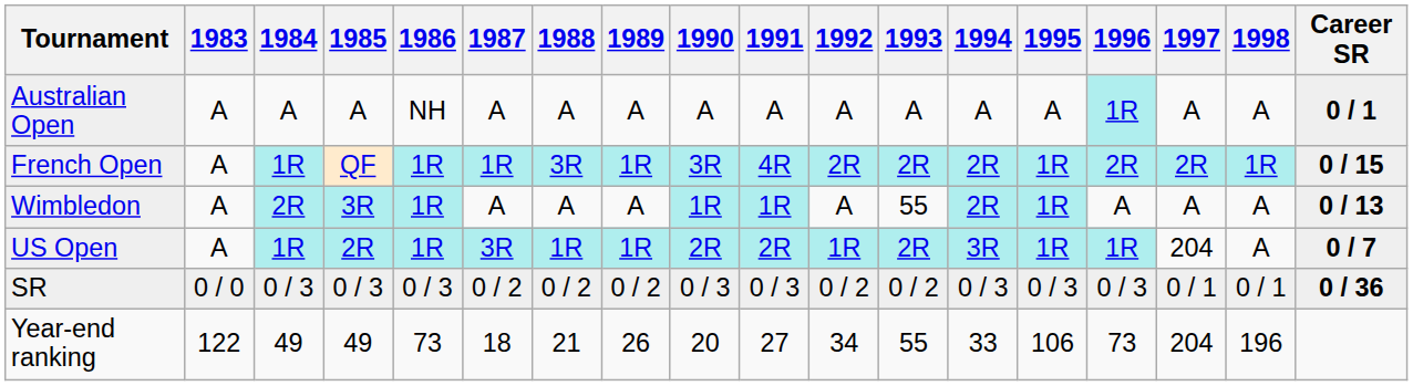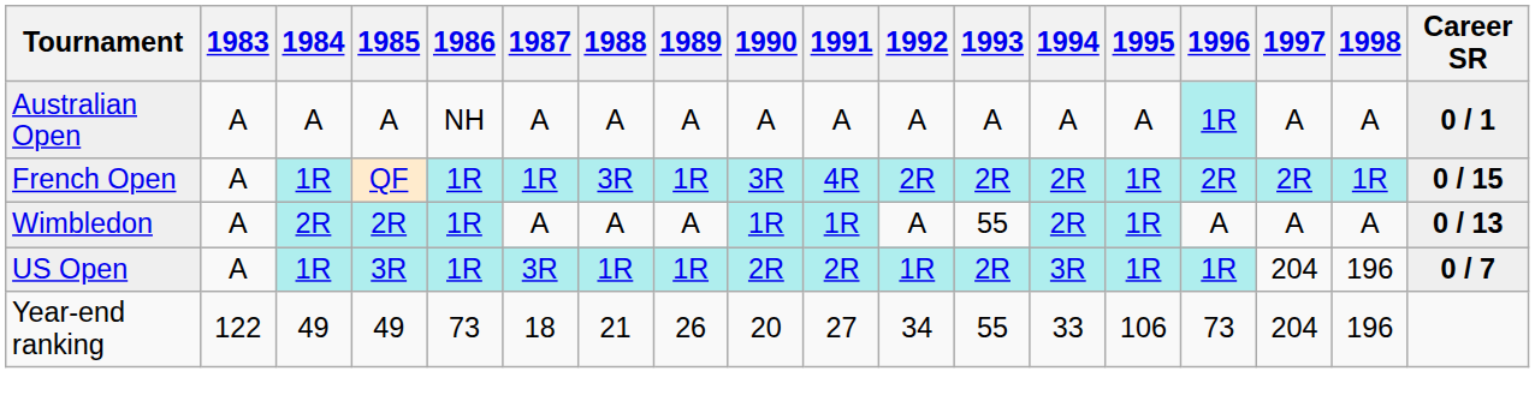 <table class="wikitable">
 <tr>
 <th>Tournament</th>
 <th><a href='#'>1983</a></th>
 <th><a href='#'>1984</a></th>
 <th><a href='#'>1985</a></th>
 <th><a href='#'>1986</a></th>
 <th><a href='#'>1987</a></th>
 <th><a href='#'>1988</a></th>
 <th><a href='#'>1989</a></th>
 <th><a href='#'>1990</a></th>
 <th><a href='#'>1991</a></th>
 <th><a href='#'>1992</a></th>
 <th><a href='#'>1993</a></th>
 <th><a href='#'>1994</a></th>
 <th><a href='#'>1995</a></th>
 <th><a href='#'>1996</a></th>
 <th><a href='#'>1997</a></th>
 <th><a href='#'>1998</a></th>
 <th>Career SR</th>
 </tr>
 <tr>
 <td style="background:#EFEFEF;"><a href='#'>Australian Open</a></td>
 <td align="center">A</td>
 <td align="center">A</td>
 <td align="center">A</td>
 <td align="center">NH</td>
 <td align="center">A</td>
 <td align="center">A</td>
 <td align="center">A</td>
 <td align="center">A</td>
 <td align="center">A</td>
 <td align="center">A</td>
 <td align="center">A</td>
 <td align="center">A</td>
 <td align="center">A</td>
 <td align="center" style="background:#afeeee;"><a href='#'>1R</a></td>
 <td align="center">A</td>
 <td align="center">A</td>
 <td align="center" style="background:#EFEFEF;"><strong>0 / 1</strong></td>
 </tr>
 <tr>
 <td style="background:#EFEFEF;"><a href='#'>French Open</a></td>
 <td align="center">A</td>
 <td align="center" style="background:#afeeee;"><a href='#'>1R</a></td>
 <td align="center" style="background:#ffebcd;"><a href='#'>QF</a></td>
 <td align="center" style="background:#afeeee;"><a href='#'>1R</a></td>
 <td align="center" style="background:#afeeee;"><a href='#'>1R</a></td>
 <td align="center" style="background:#afeeee;"><a href='#'>3R</a></td>
 <td align="center" style="background:#afeeee;"><a href='#'>1R</a></td>
 <td align="center" style="background:#afeeee;"><a href='#'>3R</a></td>
 <td align="center" style="background:#afeeee;"><a href='#'>4R</a></td>
 <td align="center" style="background:#afeeee;"><a href='#'>2R</a></td>
 <td align="center" style="background:#afeeee;"><a href='#'>2R</a></td>
 <td align="center" style="background:#afeeee;"><a href='#'>2R</a></td>
 <td align="center" style="background:#afeeee;"><a href='#'>1R</a></td>
 <td align="center" style="background:#afeeee;"><a href='#'>2R</a></td>
 <td align="center" style="background:#afeeee;"><a href='#'>2R</a></td>
 <td align="center" style="background:#afeeee;"><a href='#'>1R</a></td>
 <td align="center" style="background:#EFEFEF;"><strong>0 / 15</strong></td>
 </tr>
 <tr>
 <td style="background:#EFEFEF;"><a href='#'>Wimbledon</a></td>
 <td align="center">A</td>
 <td align="center" style="background:#afeeee;"><a href='#'>2R</a></td>
-<td align="center" style="background:#afeeee;"><a href='#'>3R</a></td>
+<td align="center" style="background:#afeeee;"><a href='#'>2R</a></td>
 <td align="center" style="background:#afeeee;"><a href='#'>1R</a></td>
 <td align="center">A</td>
 <td align="center">A</td>
 <td align="center">A</td>
 <td align="center" style="background:#afeeee;"><a href='#'>1R</a></td>
 <td align="center" style="background:#afeeee;"><a href='#'>1R</a></td>
 <td align="center">A</td>
 <td align="center">55</td>
 <td align="center" style="background:#afeeee;"><a href='#'>2R</a></td>
 <td align="center" style="background:#afeeee;"><a href='#'>1R</a></td>
 <td align="center">A</td>
 <td align="center">A</td>
 <td align="center">A</td>
 <td align="center" style="background:#EFEFEF;"><strong>0 / 13</strong></td>
 </tr>
 <tr>
 <td style="background:#EFEFEF;"><a href='#'>US Open</a></td>
 <td align="center">A</td>
 <td align="center" style="background:#afeeee;"><a href='#'>1R</a></td>
-<td align="center" style="background:#afeeee;"><a href='#'>2R</a></td>
+<td align="center" style="background:#afeeee;"><a href='#'>3R</a></td>
 <td align="center" style="background:#afeeee;"><a href='#'>1R</a></td>
 <td align="center" style="background:#afeeee;"><a href='#'>3R</a></td>
 <td align="center" style="background:#afeeee;"><a href='#'>1R</a></td>
 <td align="center" style="background:#afeeee;"><a href='#'>1R</a></td>
 <td align="center" style="background:#afeeee;"><a href='#'>2R</a></td>
 <td align="center" style="background:#afeeee;"><a href='#'>2R</a></td>
 <td align="center" style="background:#afeeee;"><a href='#'>1R</a></td>
 <td align="center" style="background:#afeeee;"><a href='#'>2R</a></td>
 <td align="center" style="background:#afeeee;"><a href='#'>3R</a></td>
 <td align="center" style="background:#afeeee;"><a href='#'>1R</a></td>
 <td align="center" style="background:#afeeee;"><a href='#'>1R</a></td>
 <td align="center">204</td>
-<td align="center">A</td>
+<td align="center">196</td>
 <td align="center" style="background:#EFEFEF;"><strong>0 / 7</strong></td>
-</tr>
-<tr>
-<td style="background:#EFEFEF;">SR</td>
-<td align="center" style="background:#EFEFEF;">0 / 0</td>
-<td align="center" style="background:#EFEFEF;">0 / 3</td>
-<td align="center" style="background:#EFEFEF;">0 / 3</td>
-<td align="center" style="background:#EFEFEF;">0 / 3</td>
-<td align="center" style="background:#EFEFEF;">0 / 2</td>
-<td align="center" style="background:#EFEFEF;">0 / 2</td>
-<td align="center" style="background:#EFEFEF;">0 / 2</td>
-<td align="center" style="background:#EFEFEF;">0 / 3</td>
-<td align="center" style="background:#EFEFEF;">0 / 3</td>
-<td align="center" style="background:#EFEFEF;">0 / 2</td>
-<td align="center" style="background:#EFEFEF;">0 / 2</td>
-<td align="center" style="background:#EFEFEF;">0 / 3</td>
-<td align="center" style="background:#EFEFEF;">0 / 3</td>
-<td align="center" style="background:#EFEFEF;">0 / 3</td>
-<td align="center" style="background:#EFEFEF;">0 / 1</td>
-<td align="center" style="background:#EFEFEF;">0 / 1</td>
-<td align="center" style="background:#EFEFEF;"><strong>0 / 36</strong></td>
 </tr>
 <tr>
 <td align=left>Year-end ranking</td>
 <td align="center">122</td>
 <td align="center">49</td>
 <td align="center">49</td>
 <td align="center">73</td>
 <td align="center">18</td>
 <td align="center">21</td>
 <td align="center">26</td>
 <td align="center">20</td>
 <td align="center">27</td>
 <td align="center">34</td>
 <td align="center">55</td>
 <td align="center">33</td>
 <td align="center">106</td>
 <td align="center">73</td>
 <td align="center">204</td>
 <td align="center">196</td>
 </tr>
 </table>
